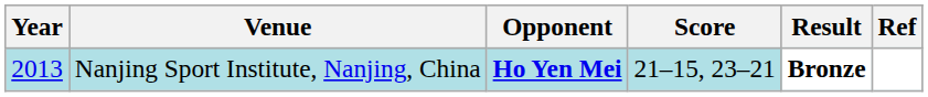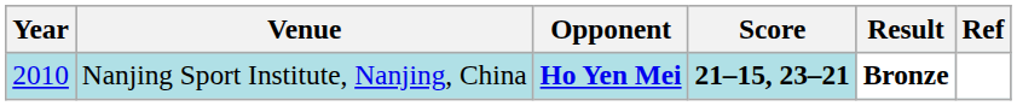 <table class="sortable wikitable" style="font-size: 90%;">
 <tr>
 <th>Year</th>
 <th>Venue</th>
 <th>Opponent</th>
 <th>Score</th>
 <th>Result</th>
 <th>Ref</th>
 </tr>
 <tr style="background:#B0E0E6">
-<td align="center"><a href='#'>2013</a></td>
+<td align="center"><a href='#'>2010</a></td>
 <td align="left">Nanjing Sport Institute, <a href='#'>Nanjing</a>, China</td>
 <td align="left"><strong> <a href='#'>Ho Yen Mei</a></strong></td>
-<td align="left">21–15, 23–21</td>
+<td align="left"><strong>21–15, 23–21</strong></td>
 <td style="text-align:left; background:white"> <strong>Bronze</strong></td>
 <td style="text-align:center; background:white"></td>
 </tr>
 </table>
